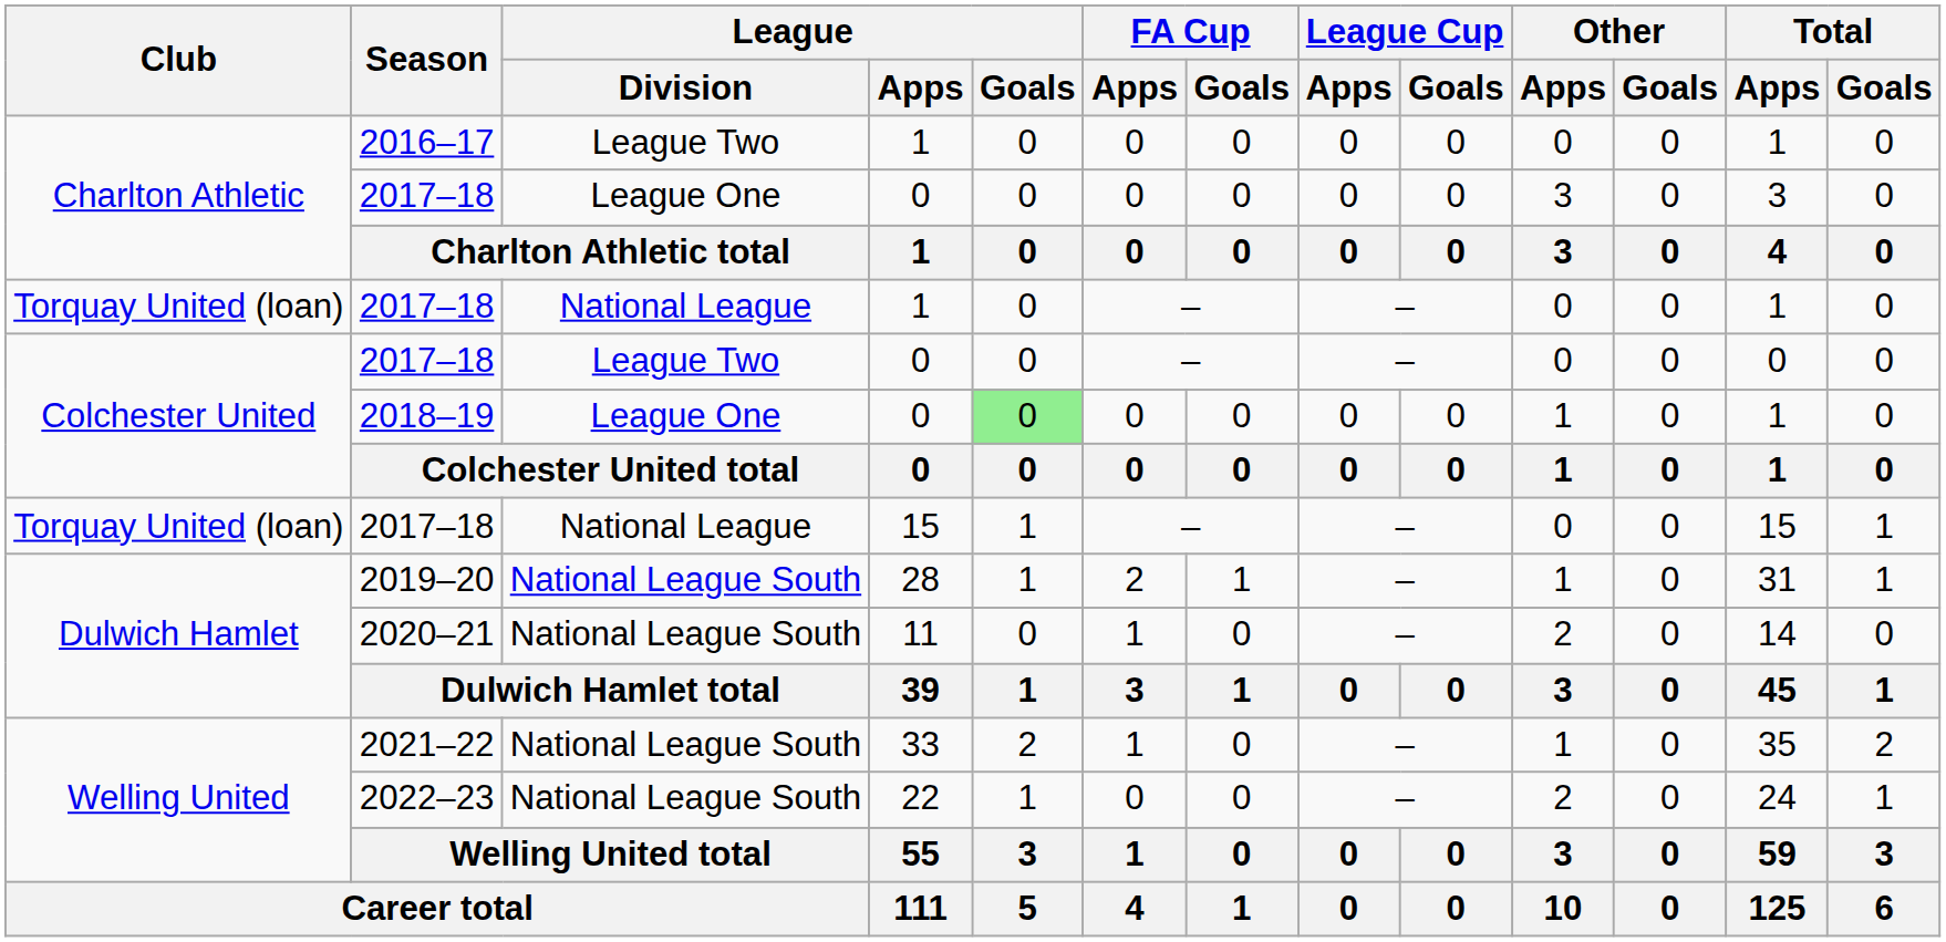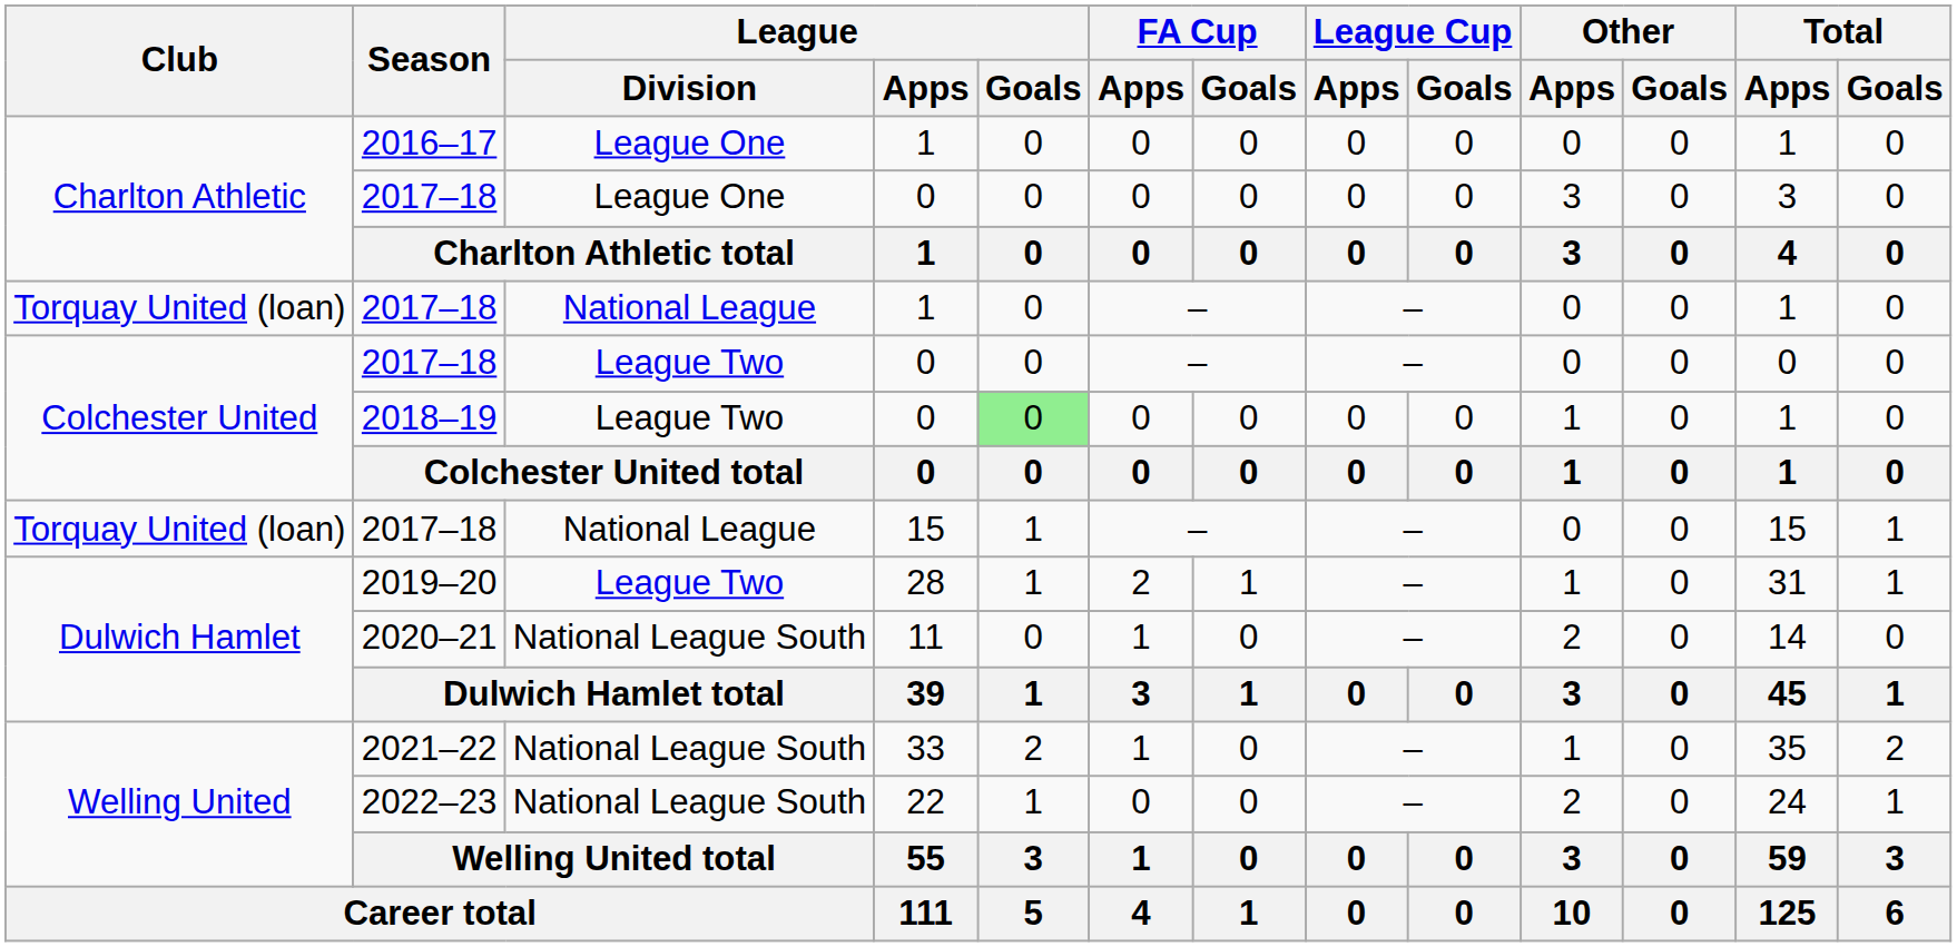 <table class=wikitable style="text-align: center;">
 <tr>
 <th rowspan=2>Club</th>
 <th rowspan=2>Season</th>
 <th colspan=3>League</th>
 <th colspan=2><a href='#'>FA Cup</a></th>
 <th colspan=2><a href='#'>League Cup</a></th>
 <th colspan=2>Other</th>
 <th colspan=2>Total</th>
 </tr>
 <tr>
 <th>Division</th>
 <th>Apps</th>
 <th>Goals</th>
 <th>Apps</th>
 <th>Goals</th>
 <th>Apps</th>
 <th>Goals</th>
 <th>Apps</th>
 <th>Goals</th>
 <th>Apps</th>
 <th>Goals</th>
 </tr>
 <tr>
 <td rowspan=3><a href='#'>Charlton Athletic</a></td>
 <td><a href='#'>2016–17</a></td>
-<td>League Two</td>
+<td><a href='#'>League One</a></td>
 <td>1</td>
 <td>0</td>
 <td>0</td>
 <td>0</td>
 <td>0</td>
 <td>0</td>
 <td>0</td>
 <td>0</td>
 <td>1</td>
 <td>0</td>
 </tr>
 <tr>
 <td><a href='#'>2017–18</a></td>
 <td>League One</td>
 <td>0</td>
 <td>0</td>
 <td>0</td>
 <td>0</td>
 <td>0</td>
 <td>0</td>
 <td>3</td>
 <td>0</td>
 <td>3</td>
 <td>0</td>
 </tr>
 <tr>
 <th colspan=2>Charlton Athletic total</th>
 <th>1</th>
 <th>0</th>
 <th>0</th>
 <th>0</th>
 <th>0</th>
 <th>0</th>
 <th>3</th>
 <th>0</th>
 <th>4</th>
 <th>0</th>
 </tr>
 <tr>
 <td><a href='#'>Torquay United</a> (loan)</td>
 <td><a href='#'>2017–18</a></td>
 <td><a href='#'>National League</a></td>
 <td>1</td>
 <td>0</td>
 <td colspan=2>–</td>
 <td colspan=2>–</td>
 <td>0</td>
 <td>0</td>
 <td>1</td>
 <td>0</td>
 </tr>
 <tr>
 <td rowspan=3><a href='#'>Colchester United</a></td>
 <td><a href='#'>2017–18</a></td>
 <td><a href='#'>League Two</a></td>
 <td>0</td>
 <td>0</td>
 <td colspan=2>–</td>
 <td colspan=2>–</td>
 <td>0</td>
 <td>0</td>
 <td>0</td>
 <td>0</td>
 </tr>
 <tr>
 <td><a href='#'>2018–19</a></td>
-<td><a href='#'>League One</a></td>
+<td>League Two</td>
 <td>0</td>
 <td style="background: lightgreen;">0</td>
 <td>0</td>
 <td>0</td>
 <td>0</td>
 <td>0</td>
 <td>1</td>
 <td>0</td>
 <td>1</td>
 <td>0</td>
 </tr>
 <tr>
 <th colspan=2>Colchester United total</th>
 <th>0</th>
 <th>0</th>
 <th>0</th>
 <th>0</th>
 <th>0</th>
 <th>0</th>
 <th>1</th>
 <th>0</th>
 <th>1</th>
 <th>0</th>
 </tr>
 <tr>
 <td><a href='#'>Torquay United</a> (loan)</td>
 <td>2017–18</td>
 <td>National League</td>
 <td>15</td>
 <td>1</td>
 <td colspan=2>–</td>
 <td colspan=2>–</td>
 <td>0</td>
 <td>0</td>
 <td>15</td>
 <td>1</td>
 </tr>
 <tr>
 <td rowspan=3><a href='#'>Dulwich Hamlet</a></td>
 <td>2019–20</td>
-<td><a href='#'>National League South</a></td>
+<td><a href='#'>League Two</a></td>
 <td>28</td>
 <td>1</td>
 <td>2</td>
 <td>1</td>
 <td colspan=2>–</td>
 <td>1</td>
 <td>0</td>
 <td>31</td>
 <td>1</td>
 </tr>
 <tr>
 <td>2020–21</td>
 <td>National League South</td>
 <td>11</td>
 <td>0</td>
 <td>1</td>
 <td>0</td>
 <td colspan=2>–</td>
 <td>2</td>
 <td>0</td>
 <td>14</td>
 <td>0</td>
 </tr>
 <tr>
 <th colspan=2>Dulwich Hamlet total</th>
 <th>39</th>
 <th>1</th>
 <th>3</th>
 <th>1</th>
 <th>0</th>
 <th>0</th>
 <th>3</th>
 <th>0</th>
 <th>45</th>
 <th>1</th>
 </tr>
 <tr>
 <td rowspan=3><a href='#'>Welling United</a></td>
 <td>2021–22</td>
 <td>National League South</td>
 <td>33</td>
 <td>2</td>
 <td>1</td>
 <td>0</td>
 <td colspan=2>–</td>
 <td>1</td>
 <td>0</td>
 <td>35</td>
 <td>2</td>
 </tr>
 <tr>
 <td>2022–23</td>
 <td>National League South</td>
 <td>22</td>
 <td>1</td>
 <td>0</td>
 <td>0</td>
 <td colspan=2>–</td>
 <td>2</td>
 <td>0</td>
 <td>24</td>
 <td>1</td>
 </tr>
 <tr>
 <th colspan=2>Welling United total</th>
 <th>55</th>
 <th>3</th>
 <th>1</th>
 <th>0</th>
 <th>0</th>
 <th>0</th>
 <th>3</th>
 <th>0</th>
 <th>59</th>
 <th>3</th>
 </tr>
 <tr>
 <th colspan=3>Career total</th>
 <th>111</th>
 <th>5</th>
 <th>4</th>
 <th>1</th>
 <th>0</th>
 <th>0</th>
 <th>10</th>
 <th>0</th>
 <th>125</th>
 <th>6</th>
 </tr>
 </table>
